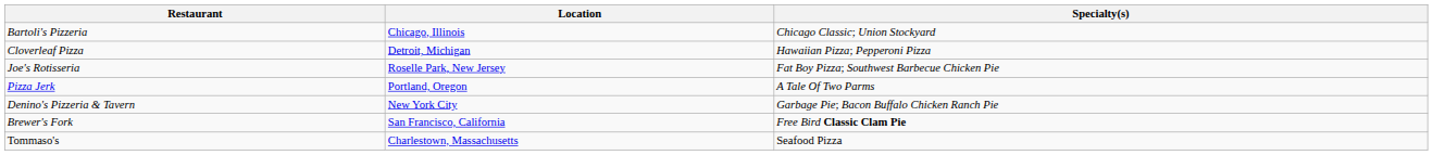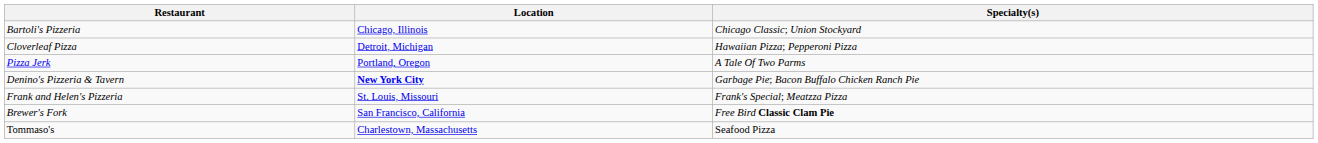 <table class="wikitable" style="width:100%;">
 <tr>
 <th>Restaurant</th>
 <th>Location</th>
 <th>Specialty(s)</th>
 </tr>
 <tr>
 <td><em>Bartoli's Pizzeria</em></td>
 <td><a href='#'>Chicago, Illinois</a></td>
 <td><em>Chicago Classic</em>; <em>Union Stockyard</em></td>
 </tr>
 <tr>
 <td><em>Cloverleaf Pizza</em></td>
 <td><a href='#'>Detroit, Michigan</a></td>
 <td><em>Hawaiian Pizza</em>; <em>Pepperoni Pizza</em></td>
 </tr>
 <tr>
-<td><em>Joe's Rotisseria</em></td>
-<td><a href='#'>Roselle Park, New Jersey</a></td>
-<td><em>Fat Boy Pizza</em>; <em>Southwest Barbecue Chicken Pie</em></td>
-</tr>
-<tr>
 <td><em><a href='#'>Pizza Jerk</a></em></td>
 <td><a href='#'>Portland, Oregon</a></td>
 <td><em>A Tale Of Two Parms</em></td>
 </tr>
 <tr>
 <td><em>Denino's Pizzeria & Tavern</em></td>
-<td><a href='#'>New York City</a></td>
+<td><strong><a href='#'>New York City</a></strong></td>
 <td><em>Garbage Pie</em>; <em>Bacon Buffalo Chicken Ranch Pie</em></td>
+</tr>
+<tr>
+<td><em>Frank and Helen's Pizzeria</em></td>
+<td><a href='#'>St. Louis, Missouri</a></td>
+<td><em>Frank's Special</em>; <em>Meatzza Pizza</em></td>
 </tr>
 <tr>
 <td><em>Brewer's Fork</em></td>
 <td><a href='#'>San Francisco, California</a></td>
 <td><em>Free Bird<strong> </em>Classic Clam Pie<em></td>
 </tr>
 <tr>
 <td></em>Tommaso's<em></td>
 <td><a href='#'>Charlestown, Massachusetts</a></td>
 <td></em>Seafood Pizza<em></td>
 </tr>
 </table>
